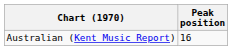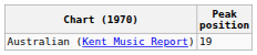 <table class="wikitable sortable plainrowheaders">
 <tr>
 <th scope="col">Chart (1970)</th>
 <th scope="col">Peak<br>position</th>
 </tr>
 <tr>
 <td>Australian (<a href='#'>Kent Music Report</a>)</td>
-<td>16</td>
+<td>19</td>
 </tr>
 </table>
